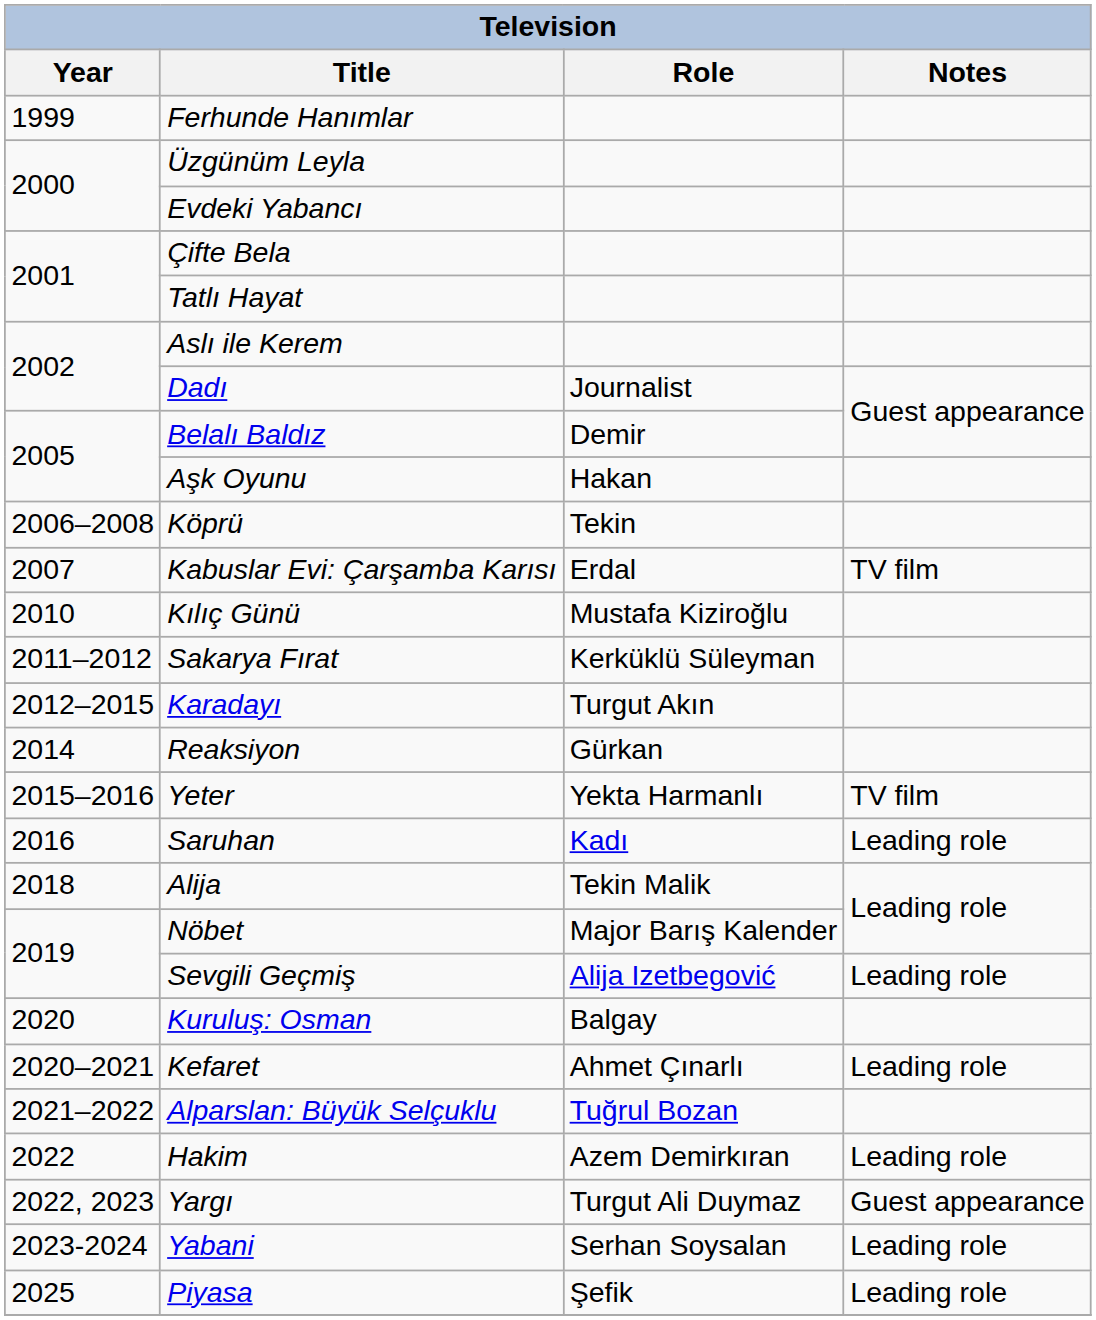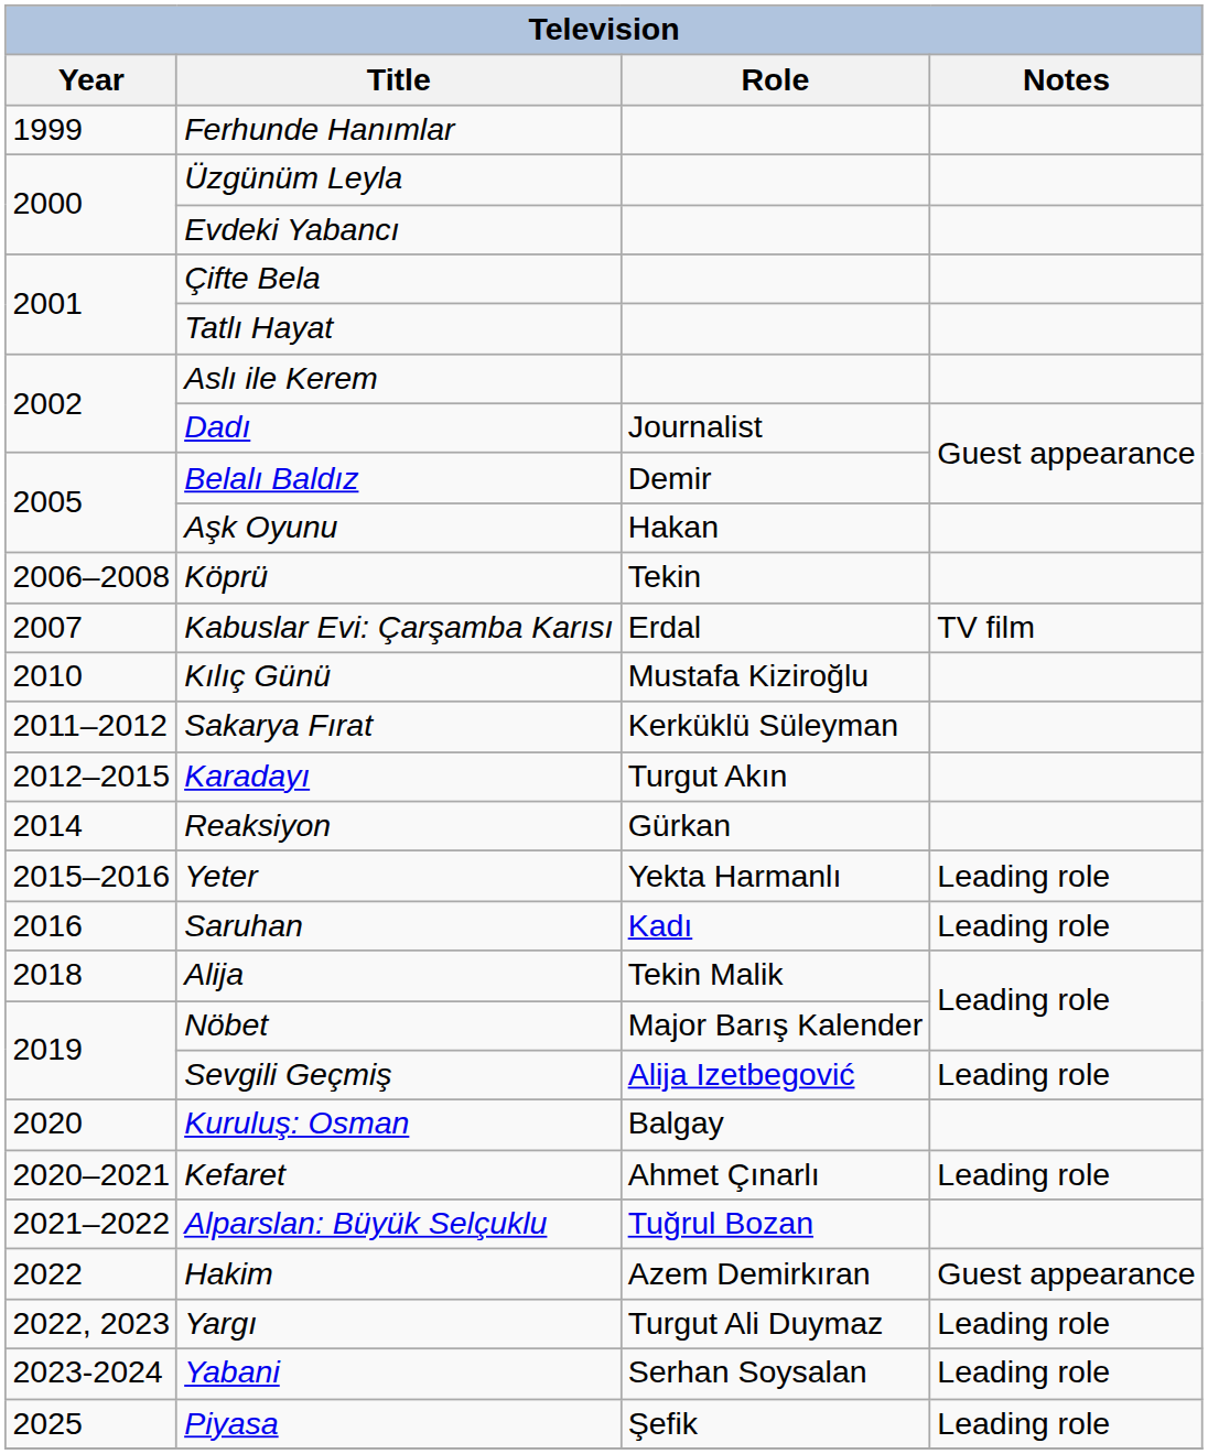 <table class="wikitable">
 <tr>
 <th colspan="4" style="background:LightSteelBlue">Television</th>
 </tr>
 <tr>
 <th>Year</th>
 <th>Title</th>
 <th>Role</th>
 <th>Notes</th>
 </tr>
 <tr>
 <td>1999</td>
 <td><em>Ferhunde Hanımlar</em></td>
 <td></td>
 <td></td>
 </tr>
 <tr>
 <td rowspan="2">2000</td>
 <td><em>Üzgünüm Leyla</em></td>
 <td></td>
 <td></td>
 </tr>
 <tr>
 <td><em>Evdeki Yabancı</em></td>
 <td></td>
 <td></td>
 </tr>
 <tr>
 <td rowspan="2">2001</td>
 <td><em>Çifte Bela</em></td>
 <td></td>
 <td></td>
 </tr>
 <tr>
 <td><em>Tatlı Hayat</em></td>
 <td></td>
 <td></td>
 </tr>
 <tr>
 <td rowspan="2">2002</td>
 <td><em>Aslı ile Kerem</em></td>
 <td></td>
 <td></td>
 </tr>
 <tr>
 <td><em><a href='#'>Dadı</a></em></td>
 <td>Journalist</td>
 <td rowspan="2">Guest appearance</td>
 </tr>
 <tr>
 <td rowspan="2">2005</td>
 <td><em><a href='#'>Belalı Baldız</a></em></td>
 <td>Demir</td>
 </tr>
 <tr>
 <td><em>Aşk Oyunu</em></td>
 <td>Hakan</td>
 <td></td>
 </tr>
 <tr>
 <td>2006–2008</td>
 <td><em>Köprü</em></td>
 <td>Tekin</td>
 <td></td>
 </tr>
 <tr>
 <td>2007</td>
 <td><em>Kabuslar Evi: Çarşamba Karısı</em></td>
 <td>Erdal</td>
 <td>TV film</td>
 </tr>
 <tr>
 <td>2010</td>
 <td><em>Kılıç Günü</em></td>
 <td>Mustafa Kiziroğlu</td>
 <td></td>
 </tr>
 <tr>
 <td>2011–2012</td>
 <td><em>Sakarya Fırat</em></td>
 <td>Kerküklü Süleyman</td>
 <td></td>
 </tr>
 <tr>
 <td>2012–2015</td>
 <td><em><a href='#'>Karadayı</a></em></td>
 <td>Turgut Akın</td>
 <td></td>
 </tr>
 <tr>
 <td>2014</td>
 <td><em>Reaksiyon</em></td>
 <td>Gürkan</td>
 <td></td>
 </tr>
 <tr>
 <td>2015–2016</td>
 <td><em>Yeter</em></td>
 <td>Yekta Harmanlı</td>
-<td>TV film</td>
+<td>Leading role</td>
 </tr>
 <tr>
 <td>2016</td>
 <td><em>Saruhan</em></td>
 <td><a href='#'>Kadı</a></td>
 <td>Leading role</td>
 </tr>
 <tr>
 <td>2018</td>
 <td><em>Alija</em></td>
 <td>Tekin Malik</td>
 <td rowspan="2">Leading role</td>
 </tr>
 <tr>
 <td rowspan="2">2019</td>
 <td><em>Nöbet</em></td>
 <td>Major Barış Kalender</td>
 </tr>
 <tr>
 <td><em>Sevgili Geçmiş</em></td>
 <td><a href='#'>Alija Izetbegović</a></td>
 <td>Leading role</td>
 </tr>
 <tr>
 <td>2020</td>
 <td><em><a href='#'>Kuruluş: Osman</a></em></td>
 <td>Balgay</td>
 <td></td>
 </tr>
 <tr>
 <td>2020–2021</td>
 <td><em>Kefaret</em></td>
 <td>Ahmet Çınarlı</td>
 <td>Leading role</td>
 </tr>
 <tr>
 <td>2021–2022</td>
 <td><em><a href='#'>Alparslan: Büyük Selçuklu</a></em></td>
 <td><a href='#'>Tuğrul Bozan</a></td>
 <td></td>
 </tr>
 <tr>
 <td>2022</td>
 <td><em>Hakim</em></td>
 <td>Azem Demirkıran</td>
-<td>Leading role</td>
+<td>Guest appearance</td>
 </tr>
 <tr>
 <td>2022, 2023</td>
 <td><em>Yargı</em></td>
 <td>Turgut Ali Duymaz</td>
-<td>Guest appearance</td>
+<td>Leading role</td>
 </tr>
 <tr>
 <td rowspan="1">2023-2024</td>
 <td><em><a href='#'>Yabani</a></em></td>
 <td>Serhan Soysalan</td>
 <td>Leading role</td>
 </tr>
 <tr>
 <td>2025</td>
 <td><em><a href='#'>Piyasa</a></em></td>
 <td>Şefik</td>
 <td>Leading role</td>
 </tr>
 <tr>
 </tr>
 </table>
